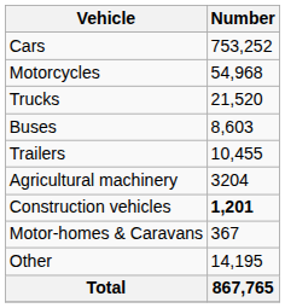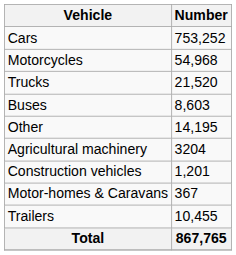 <table class="wikitable">
 <tr>
 <th>Vehicle</th>
 <th>Number</th>
 </tr>
 <tr>
 <td>Cars</td>
 <td>753,252</td>
 </tr>
 <tr>
 <td>Motorcycles</td>
 <td>54,968</td>
 </tr>
 <tr>
 <td>Trucks</td>
 <td>21,520</td>
 </tr>
 <tr>
 <td>Buses</td>
 <td>8,603</td>
 </tr>
 <tr>
-<td>Trailers</td>
-<td>10,455</td>
+<td>Other</td>
+<td>14,195</td>
 </tr>
 <tr>
 <td>Agricultural machinery</td>
 <td>3204</td>
 </tr>
 <tr>
 <td>Construction vehicles</td>
-<td><strong>1,201</strong></td>
+<td>1,201</td>
 </tr>
 <tr>
 <td>Motor-homes & Caravans</td>
 <td>367</td>
 </tr>
 <tr>
-<td>Other</td>
-<td>14,195</td>
+<td>Trailers</td>
+<td>10,455</td>
 </tr>
 <tr>
 <th>Total</th>
 <th>867,765</th>
 </tr>
 <tr>
 </tr>
 </table>
